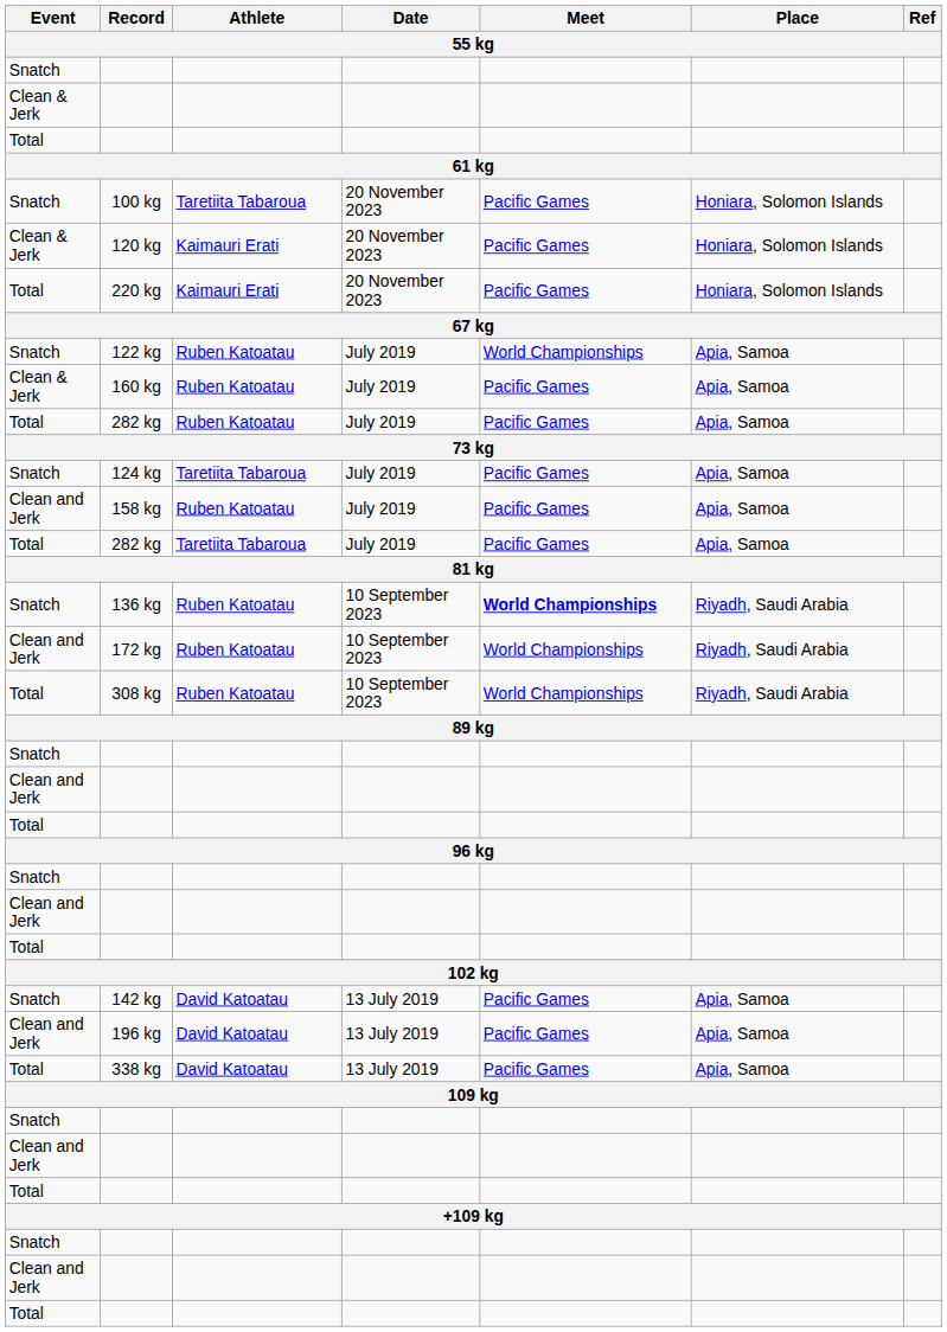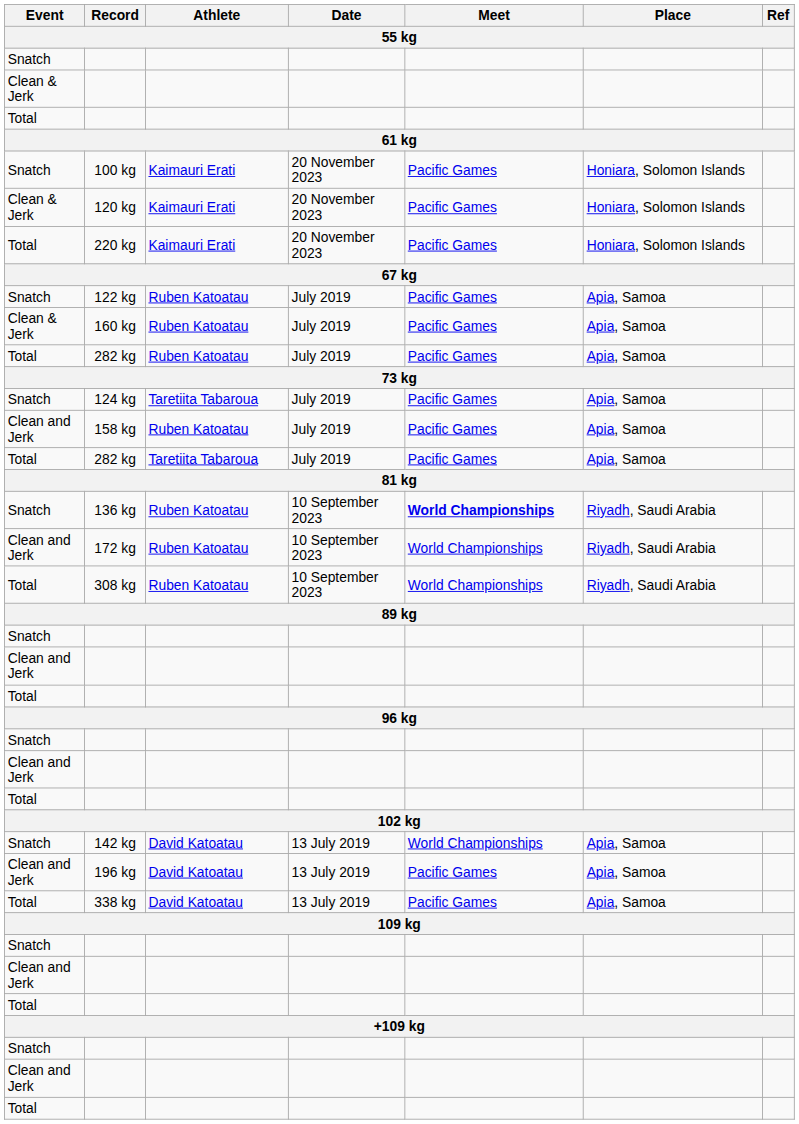 <table class="wikitable" style="font-size:95%;">
 <tr>
 <th width=9%>Event</th>
 <th width=6%>Record</th>
 <th width=16%>Athlete</th>
 <th width=13%>Date</th>
 <th width=20%>Meet</th>
 <th width=20%>Place</th>
 <th width=3%>Ref</th>
 </tr>
 <tr bgcolor="#DDDDDD">
 <th colspan="7">55 kg</th>
 </tr>
 <tr>
 <td>Snatch</td>
 <td align="center"></td>
 <td></td>
 <td></td>
 <td></td>
 <td></td>
 <td></td>
 </tr>
 <tr>
 <td>Clean & Jerk</td>
 <td align="center"></td>
 <td></td>
 <td></td>
 <td></td>
 <td></td>
 <td></td>
 </tr>
 <tr>
 <td>Total</td>
 <td align="center"></td>
 <td></td>
 <td></td>
 <td></td>
 <td></td>
 <td></td>
 </tr>
 <tr bgcolor="#DDDDDD">
 <th colspan="7">61 kg</th>
 </tr>
 <tr>
 <td>Snatch</td>
 <td align="center">100 kg</td>
-<td><a href='#'>Taretiita Tabaroua</a></td>
+<td><a href='#'>Kaimauri Erati</a></td>
 <td>20 November 2023</td>
 <td><a href='#'>Pacific Games</a></td>
 <td><a href='#'>Honiara</a>, Solomon Islands</td>
 <td></td>
 </tr>
 <tr>
 <td>Clean & Jerk</td>
 <td align="center">120 kg</td>
 <td><a href='#'>Kaimauri Erati</a></td>
 <td>20 November 2023</td>
 <td><a href='#'>Pacific Games</a></td>
 <td><a href='#'>Honiara</a>, Solomon Islands</td>
 <td></td>
 </tr>
 <tr>
 <td>Total</td>
 <td align="center">220 kg</td>
 <td><a href='#'>Kaimauri Erati</a></td>
 <td>20 November 2023</td>
 <td><a href='#'>Pacific Games</a></td>
 <td><a href='#'>Honiara</a>, Solomon Islands</td>
 <td></td>
 </tr>
 <tr bgcolor="#DDDDDD">
 <th colspan="7">67 kg</th>
 </tr>
 <tr>
 <td>Snatch</td>
 <td align="center">122 kg</td>
 <td><a href='#'>Ruben Katoatau</a></td>
 <td>July 2019</td>
-<td><a href='#'>World Championships</a></td>
+<td><a href='#'>Pacific Games</a></td>
 <td><a href='#'>Apia</a>, Samoa</td>
 <td></td>
 </tr>
 <tr>
 <td>Clean & Jerk</td>
 <td align="center">160 kg</td>
 <td><a href='#'>Ruben Katoatau</a></td>
 <td>July 2019</td>
 <td><a href='#'>Pacific Games</a></td>
 <td><a href='#'>Apia</a>, Samoa</td>
 <td></td>
 </tr>
 <tr>
 <td>Total</td>
 <td align="center">282 kg</td>
 <td><a href='#'>Ruben Katoatau</a></td>
 <td>July 2019</td>
 <td><a href='#'>Pacific Games</a></td>
 <td><a href='#'>Apia</a>, Samoa</td>
 <td></td>
 </tr>
 <tr bgcolor="#DDDDDD">
 <th colspan="7">73 kg</th>
 </tr>
 <tr>
 <td>Snatch</td>
 <td align="center">124 kg</td>
 <td><a href='#'>Taretiita Tabaroua</a></td>
 <td>July 2019</td>
 <td><a href='#'>Pacific Games</a></td>
 <td><a href='#'>Apia</a>, Samoa</td>
 <td></td>
 </tr>
 <tr>
 <td>Clean and Jerk</td>
 <td align="center">158 kg</td>
 <td><a href='#'>Ruben Katoatau</a></td>
 <td>July 2019</td>
 <td><a href='#'>Pacific Games</a></td>
 <td><a href='#'>Apia</a>, Samoa</td>
 <td></td>
 </tr>
 <tr>
 <td>Total</td>
 <td align="center">282 kg</td>
 <td><a href='#'>Taretiita Tabaroua</a></td>
 <td>July 2019</td>
 <td><a href='#'>Pacific Games</a></td>
 <td><a href='#'>Apia</a>, Samoa</td>
 <td></td>
 </tr>
 <tr bgcolor="#DDDDDD">
 <th colspan="7">81 kg</th>
 </tr>
 <tr>
 <td>Snatch</td>
 <td align="center">136 kg</td>
 <td><a href='#'>Ruben Katoatau</a></td>
 <td>10 September 2023</td>
 <td><strong><a href='#'>World Championships</a></strong></td>
 <td><a href='#'>Riyadh</a>, Saudi Arabia</td>
 <td></td>
 </tr>
 <tr>
 <td>Clean and Jerk</td>
 <td align="center">172 kg</td>
 <td><a href='#'>Ruben Katoatau</a></td>
 <td>10 September 2023</td>
 <td><a href='#'>World Championships</a></td>
 <td><a href='#'>Riyadh</a>, Saudi Arabia</td>
 <td></td>
 </tr>
 <tr>
 <td>Total</td>
 <td align="center">308 kg</td>
 <td><a href='#'>Ruben Katoatau</a></td>
 <td>10 September 2023</td>
 <td><a href='#'>World Championships</a></td>
 <td><a href='#'>Riyadh</a>, Saudi Arabia</td>
 <td></td>
 </tr>
 <tr bgcolor="#DDDDDD">
 <th colspan="7">89 kg</th>
 </tr>
 <tr>
 <td>Snatch</td>
 <td align="center"></td>
 <td></td>
 <td></td>
 <td></td>
 <td></td>
 <td></td>
 </tr>
 <tr>
 <td>Clean and Jerk</td>
 <td align="center"></td>
 <td></td>
 <td></td>
 <td></td>
 <td></td>
 <td></td>
 </tr>
 <tr>
 <td>Total</td>
 <td align="center"></td>
 <td></td>
 <td></td>
 <td></td>
 <td></td>
 <td></td>
 </tr>
 <tr bgcolor="#DDDDDD">
 <th colspan="7">96 kg</th>
 </tr>
 <tr>
 <td>Snatch</td>
 <td align="center"></td>
 <td></td>
 <td></td>
 <td></td>
 <td></td>
 <td></td>
 </tr>
 <tr>
 <td>Clean and Jerk</td>
 <td align="center"></td>
 <td></td>
 <td></td>
 <td></td>
 <td></td>
 <td></td>
 </tr>
 <tr>
 <td>Total</td>
 <td align="center"></td>
 <td></td>
 <td></td>
 <td></td>
 <td></td>
 <td></td>
 </tr>
 <tr bgcolor="#DDDDDD">
 <th colspan="7">102 kg</th>
 </tr>
 <tr>
 <td>Snatch</td>
 <td align="center">142 kg</td>
 <td><a href='#'>David Katoatau</a></td>
 <td>13 July 2019</td>
-<td><a href='#'>Pacific Games</a></td>
+<td><a href='#'>World Championships</a></td>
 <td><a href='#'>Apia</a>, Samoa</td>
 <td></td>
 </tr>
 <tr>
 <td>Clean and Jerk</td>
 <td align="center">196 kg</td>
 <td><a href='#'>David Katoatau</a></td>
 <td>13 July 2019</td>
 <td><a href='#'>Pacific Games</a></td>
 <td><a href='#'>Apia</a>, Samoa</td>
 <td></td>
 </tr>
 <tr>
 <td>Total</td>
 <td align="center">338 kg</td>
 <td><a href='#'>David Katoatau</a></td>
 <td>13 July 2019</td>
 <td><a href='#'>Pacific Games</a></td>
 <td><a href='#'>Apia</a>, Samoa</td>
 <td></td>
 </tr>
 <tr bgcolor="#DDDDDD">
 <th colspan="7">109 kg</th>
 </tr>
 <tr>
 <td>Snatch</td>
 <td align="center"></td>
 <td></td>
 <td></td>
 <td></td>
 <td></td>
 <td></td>
 </tr>
 <tr>
 <td>Clean and Jerk</td>
 <td align="center"></td>
 <td></td>
 <td></td>
 <td></td>
 <td></td>
 <td></td>
 </tr>
 <tr>
 <td>Total</td>
 <td align="center"></td>
 <td></td>
 <td></td>
 <td></td>
 <td></td>
 <td></td>
 </tr>
 <tr bgcolor="#DDDDDD">
 <th colspan="7">+109 kg</th>
 </tr>
 <tr>
 <td>Snatch</td>
 <td align="center"></td>
 <td></td>
 <td></td>
 <td></td>
 <td></td>
 <td></td>
 </tr>
 <tr>
 <td>Clean and Jerk</td>
 <td align="center"></td>
 <td></td>
 <td></td>
 <td></td>
 <td></td>
 <td></td>
 </tr>
 <tr>
 <td>Total</td>
 <td align="center"></td>
 <td></td>
 <td></td>
 <td></td>
 <td></td>
 <td></td>
 </tr>
 </table>
